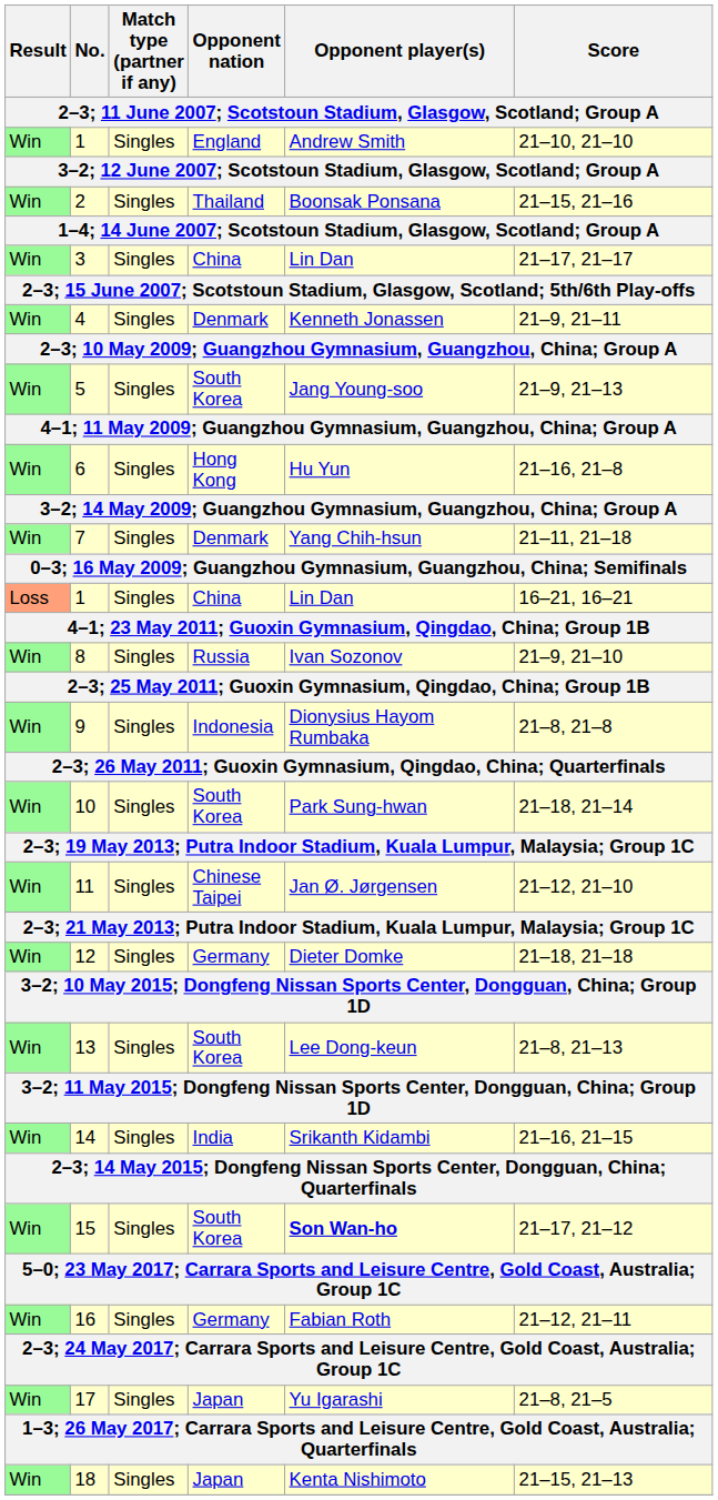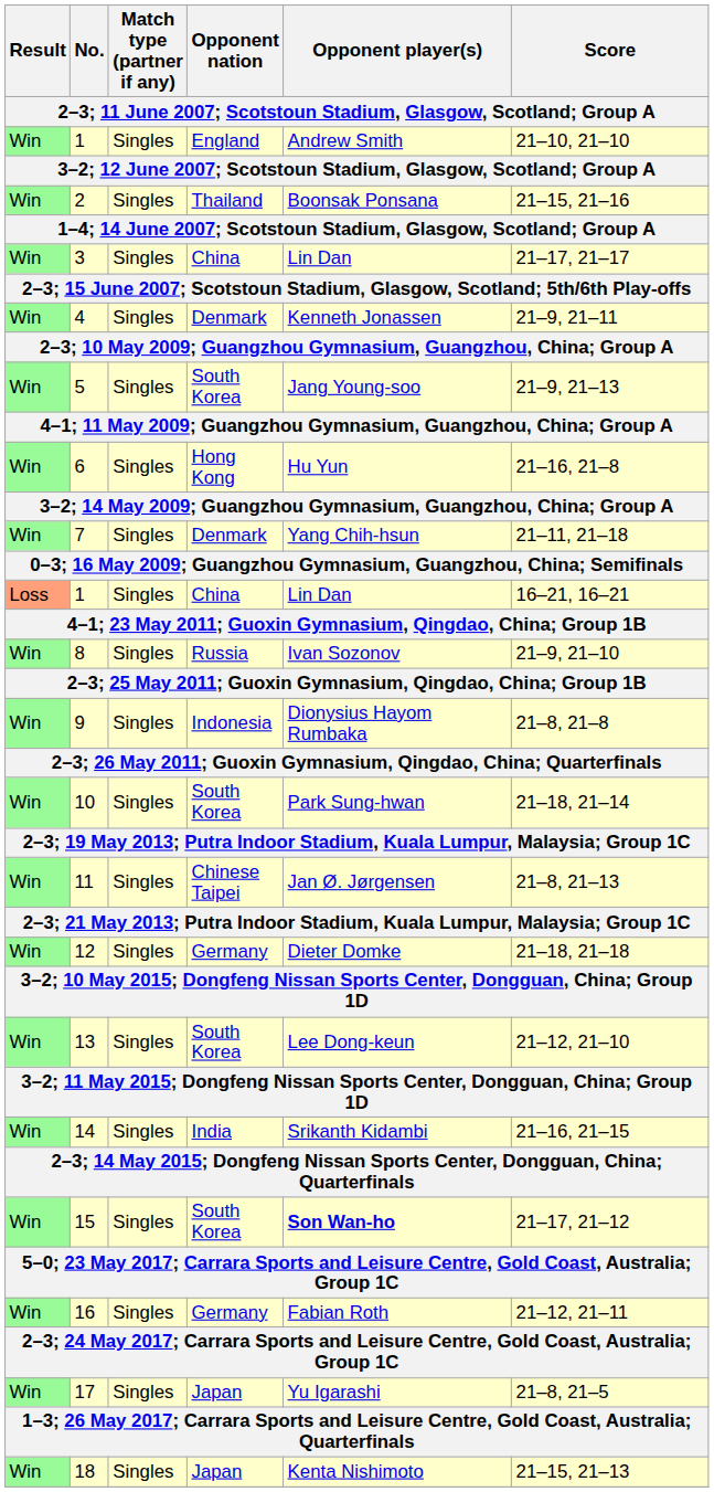 <table class=wikitable style="font-size:100%">
 <tr>
 <th scope="col">Result</th>
 <th scope="col">No.</th>
 <th scope="col">Match type (partner if any)</th>
 <th scope="col">Opponent nation</th>
 <th scope="col" style="width:265px;">Opponent player(s)</th>
 <th scope="col" style="width:240px;">Score</th>
 </tr>
 <tr>
 <th colspan=6>2–3; <a href='#'>11 June 2007</a>; <a href='#'>Scotstoun Stadium</a>, <a href='#'>Glasgow</a>, Scotland; Group A</th>
 </tr>
 <tr style="background:#ffc;">
 <td bgcolor=98FB98>Win</td>
 <td>1</td>
 <td>Singles</td>
 <td> <a href='#'>England</a></td>
 <td><a href='#'>Andrew Smith</a></td>
 <td>21–10, 21–10</td>
 </tr>
 <tr>
 <th colspan=6>3–2; <a href='#'>12 June 2007</a>; Scotstoun Stadium, Glasgow, Scotland; Group A</th>
 </tr>
 <tr style="background:#ffc;">
 <td bgcolor=98FB98>Win</td>
 <td>2</td>
 <td>Singles</td>
 <td> <a href='#'>Thailand</a></td>
 <td><a href='#'>Boonsak Ponsana</a></td>
 <td>21–15, 21–16</td>
 </tr>
 <tr>
 <th colspan=6>1–4; <a href='#'>14 June 2007</a>; Scotstoun Stadium, Glasgow, Scotland; Group A</th>
 </tr>
 <tr style="background:#ffc;">
 <td bgcolor=98FB98>Win</td>
 <td>3</td>
 <td>Singles</td>
 <td> <a href='#'>China</a></td>
 <td><a href='#'>Lin Dan</a></td>
 <td>21–17, 21–17</td>
 </tr>
 <tr>
 <th colspan=6>2–3; <a href='#'>15 June 2007</a>; Scotstoun Stadium, Glasgow, Scotland; 5th/6th Play-offs</th>
 </tr>
 <tr style="background:#ffc;">
 <td bgcolor=98FB98>Win</td>
 <td>4</td>
 <td>Singles</td>
 <td> <a href='#'>Denmark</a></td>
 <td><a href='#'>Kenneth Jonassen</a></td>
 <td>21–9, 21–11</td>
 </tr>
 <tr>
 <th colspan=6>2–3; <a href='#'>10 May 2009</a>; <a href='#'>Guangzhou Gymnasium</a>, <a href='#'>Guangzhou</a>, China; Group A</th>
 </tr>
 <tr style="background:#ffc;">
 <td bgcolor=98FB98>Win</td>
 <td>5</td>
 <td>Singles</td>
 <td> <a href='#'>South Korea</a></td>
 <td><a href='#'>Jang Young-soo</a></td>
 <td>21–9, 21–13</td>
 </tr>
 <tr>
 <th colspan=6>4–1; <a href='#'>11 May 2009</a>; Guangzhou Gymnasium, Guangzhou, China; Group A</th>
 </tr>
 <tr style="background:#ffc;">
 <td bgcolor=98FB98>Win</td>
 <td>6</td>
 <td>Singles</td>
 <td> <a href='#'>Hong Kong</a></td>
 <td><a href='#'>Hu Yun</a></td>
 <td>21–16, 21–8</td>
 </tr>
 <tr>
 <th colspan=6>3–2; <a href='#'>14 May 2009</a>; Guangzhou Gymnasium, Guangzhou, China; Group A</th>
 </tr>
 <tr style="background:#ffc;">
 <td bgcolor=98FB98>Win</td>
 <td>7</td>
 <td>Singles</td>
 <td> <a href='#'>Denmark</a></td>
 <td><a href='#'>Yang Chih-hsun</a></td>
 <td>21–11, 21–18</td>
 </tr>
 <tr>
 <th colspan=6>0–3; <a href='#'>16 May 2009</a>; Guangzhou Gymnasium, Guangzhou, China; Semifinals</th>
 </tr>
 <tr style="background:#ffc;">
 <td bgcolor=FFA07A>Loss</td>
 <td>1</td>
 <td>Singles</td>
 <td> <a href='#'>China</a></td>
 <td><a href='#'>Lin Dan</a></td>
 <td>16–21, 16–21</td>
 </tr>
 <tr>
 <th colspan=6>4–1; <a href='#'>23 May 2011</a>; <a href='#'>Guoxin Gymnasium</a>, <a href='#'>Qingdao</a>, China; Group 1B</th>
 </tr>
 <tr style="background:#ffc;">
 <td bgcolor=98FB98>Win</td>
 <td>8</td>
 <td>Singles</td>
 <td> <a href='#'>Russia</a></td>
 <td><a href='#'>Ivan Sozonov</a></td>
 <td>21–9, 21–10</td>
 </tr>
 <tr>
 <th colspan=6>2–3; <a href='#'>25 May 2011</a>; Guoxin Gymnasium, Qingdao, China; Group 1B</th>
 </tr>
 <tr style="background:#ffc;">
 <td bgcolor=98FB98>Win</td>
 <td>9</td>
 <td>Singles</td>
 <td> <a href='#'>Indonesia</a></td>
 <td><a href='#'>Dionysius Hayom Rumbaka</a></td>
 <td>21–8, 21–8</td>
 </tr>
 <tr>
 <th colspan=6>2–3; <a href='#'>26 May 2011</a>; Guoxin Gymnasium, Qingdao, China; Quarterfinals</th>
 </tr>
 <tr style="background:#ffc;">
 <td bgcolor=98FB98>Win</td>
 <td>10</td>
 <td>Singles</td>
 <td> <a href='#'>South Korea</a></td>
 <td><a href='#'>Park Sung-hwan</a></td>
 <td>21–18, 21–14</td>
 </tr>
 <tr>
 <th colspan=6>2–3; <a href='#'>19 May 2013</a>; <a href='#'>Putra Indoor Stadium</a>, <a href='#'>Kuala Lumpur</a>, Malaysia; Group 1C</th>
 </tr>
 <tr style="background:#ffc;">
 <td bgcolor=98FB98>Win</td>
 <td>11</td>
 <td>Singles</td>
 <td> <a href='#'>Chinese Taipei</a></td>
 <td><a href='#'>Jan Ø. Jørgensen</a></td>
-<td>21–12, 21–10</td>
+<td>21–8, 21–13</td>
 </tr>
 <tr>
 <th colspan=6>2–3; <a href='#'>21 May 2013</a>; Putra Indoor Stadium, Kuala Lumpur, Malaysia; Group 1C</th>
 </tr>
 <tr style="background:#ffc;">
 <td bgcolor=98FB98>Win</td>
 <td>12</td>
 <td>Singles</td>
 <td> <a href='#'>Germany</a></td>
 <td><a href='#'>Dieter Domke</a></td>
 <td>21–18, 21–18</td>
 </tr>
 <tr>
 <th colspan=6>3–2; <a href='#'>10 May 2015</a>; <a href='#'>Dongfeng Nissan Sports Center</a>, <a href='#'>Dongguan</a>, China; Group 1D</th>
 </tr>
 <tr style="background:#ffc;">
 <td bgcolor=98FB98>Win</td>
 <td>13</td>
 <td>Singles</td>
 <td> <a href='#'>South Korea</a></td>
 <td><a href='#'>Lee Dong-keun</a></td>
-<td>21–8, 21–13</td>
+<td>21–12, 21–10</td>
 </tr>
 <tr>
 <th colspan=6>3–2; <a href='#'>11 May 2015</a>; Dongfeng Nissan Sports Center, Dongguan, China; Group 1D</th>
 </tr>
 <tr style="background:#ffc;">
 <td bgcolor=98FB98>Win</td>
 <td>14</td>
 <td>Singles</td>
 <td> <a href='#'>India</a></td>
 <td><a href='#'>Srikanth Kidambi</a></td>
 <td>21–16, 21–15</td>
 </tr>
 <tr>
 <th colspan=6>2–3; <a href='#'>14 May 2015</a>; Dongfeng Nissan Sports Center, Dongguan, China; Quarterfinals</th>
 </tr>
 <tr style="background:#ffc;">
 <td bgcolor=98FB98>Win</td>
 <td>15</td>
 <td>Singles</td>
 <td> <a href='#'>South Korea</a></td>
 <td><strong><a href='#'>Son Wan-ho</a></strong></td>
 <td>21–17, 21–12</td>
 </tr>
 <tr>
 <th colspan=6>5–0; <a href='#'>23 May 2017</a>; <a href='#'>Carrara Sports and Leisure Centre</a>, <a href='#'>Gold Coast</a>, Australia; Group 1C</th>
 </tr>
 <tr style="background:#ffc;">
 <td bgcolor=98FB98>Win</td>
 <td>16</td>
 <td>Singles</td>
 <td> <a href='#'>Germany</a></td>
 <td><a href='#'>Fabian Roth</a></td>
 <td>21–12, 21–11</td>
 </tr>
 <tr>
 <th colspan=6>2–3; <a href='#'>24 May 2017</a>; Carrara Sports and Leisure Centre, Gold Coast, Australia; Group 1C</th>
 </tr>
 <tr style="background:#ffc;">
 <td bgcolor=98FB98>Win</td>
 <td>17</td>
 <td>Singles</td>
 <td> <a href='#'>Japan</a></td>
 <td><a href='#'>Yu Igarashi</a></td>
 <td>21–8, 21–5</td>
 </tr>
 <tr>
 <th colspan=6>1–3; <a href='#'>26 May 2017</a>; Carrara Sports and Leisure Centre, Gold Coast, Australia; Quarterfinals</th>
 </tr>
 <tr style="background:#ffc;">
 <td bgcolor=98FB98>Win</td>
 <td>18</td>
 <td>Singles</td>
 <td> <a href='#'>Japan</a></td>
 <td><a href='#'>Kenta Nishimoto</a></td>
 <td>21–15, 21–13</td>
 </tr>
 <tr>
 </tr>
 </table>
